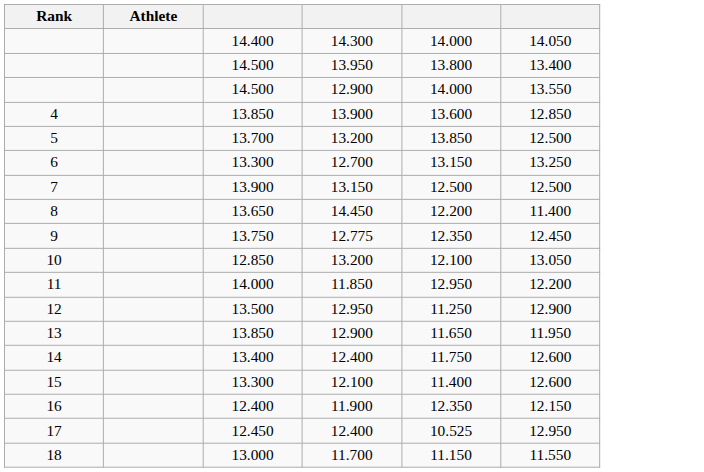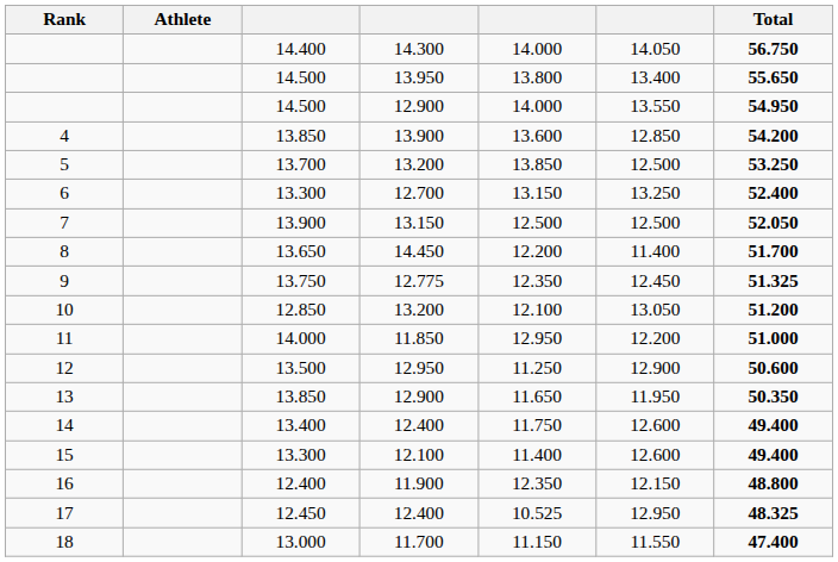 <table class="wikitable" style="text-align:center">
 <tr>
 <th style="width:6em">Rank</th>
 <th style="width:6em">Athlete</th>
 <th style="width:6em"></th>
 <th style="width:6em"></th>
 <th style="width:6em"></th>
 <th style="width:6em"></th>
+<th style="width:6em">Total</th>
 </tr>
 <tr>
 <td></td>
 <td align="left"></td>
 <td>14.400</td>
 <td>14.300</td>
 <td>14.000</td>
 <td>14.050</td>
+<td><strong>56.750</strong></td>
 </tr>
 <tr>
 <td></td>
 <td align="left"></td>
 <td>14.500</td>
 <td>13.950</td>
 <td>13.800</td>
 <td>13.400</td>
+<td><strong>55.650</strong></td>
 </tr>
 <tr>
 <td></td>
 <td align="left"></td>
 <td>14.500</td>
 <td>12.900</td>
 <td>14.000</td>
 <td>13.550</td>
+<td><strong>54.950</strong></td>
 </tr>
 <tr>
 <td>4</td>
 <td align="left"></td>
 <td>13.850</td>
 <td>13.900</td>
 <td>13.600</td>
 <td>12.850</td>
+<td><strong>54.200</strong></td>
 </tr>
 <tr>
 <td>5</td>
 <td align="left"></td>
 <td>13.700</td>
 <td>13.200</td>
 <td>13.850</td>
 <td>12.500</td>
+<td><strong>53.250</strong></td>
 </tr>
 <tr>
 <td>6</td>
 <td align="left"></td>
 <td>13.300</td>
 <td>12.700</td>
 <td>13.150</td>
 <td>13.250</td>
+<td><strong>52.400</strong></td>
 </tr>
 <tr>
 <td>7</td>
 <td align="left"></td>
 <td>13.900</td>
 <td>13.150</td>
 <td>12.500</td>
 <td>12.500</td>
+<td><strong>52.050</strong></td>
 </tr>
 <tr>
 <td>8</td>
 <td align="left"></td>
 <td>13.650</td>
 <td>14.450</td>
 <td>12.200</td>
 <td>11.400</td>
+<td><strong>51.700</strong></td>
 </tr>
 <tr>
 <td>9</td>
 <td align="left"></td>
 <td>13.750</td>
 <td>12.775</td>
 <td>12.350</td>
 <td>12.450</td>
+<td><strong>51.325</strong></td>
 </tr>
 <tr>
 <td>10</td>
 <td align="left"></td>
 <td>12.850</td>
 <td>13.200</td>
 <td>12.100</td>
 <td>13.050</td>
+<td><strong>51.200</strong></td>
 </tr>
 <tr>
 <td>11</td>
 <td align="left"></td>
 <td>14.000</td>
 <td>11.850</td>
 <td>12.950</td>
 <td>12.200</td>
+<td><strong>51.000</strong></td>
 </tr>
 <tr>
 <td>12</td>
 <td align="left"></td>
 <td>13.500</td>
 <td>12.950</td>
 <td>11.250</td>
 <td>12.900</td>
+<td><strong>50.600</strong></td>
 </tr>
 <tr>
 <td>13</td>
 <td align="left"></td>
 <td>13.850</td>
 <td>12.900</td>
 <td>11.650</td>
 <td>11.950</td>
+<td><strong>50.350</strong></td>
 </tr>
 <tr>
 <td>14</td>
 <td align="left"></td>
 <td>13.400</td>
 <td>12.400</td>
 <td>11.750</td>
 <td>12.600</td>
+<td><strong>49.400</strong></td>
 </tr>
 <tr>
 <td>15</td>
 <td align="left"></td>
 <td>13.300</td>
 <td>12.100</td>
 <td>11.400</td>
 <td>12.600</td>
+<td><strong>49.400</strong></td>
 </tr>
 <tr>
 <td>16</td>
 <td align="left"></td>
 <td>12.400</td>
 <td>11.900</td>
 <td>12.350</td>
 <td>12.150</td>
+<td><strong>48.800</strong></td>
 </tr>
 <tr>
 <td>17</td>
 <td align="left"></td>
 <td>12.450</td>
 <td>12.400</td>
 <td>10.525</td>
 <td>12.950</td>
+<td><strong>48.325</strong></td>
 </tr>
 <tr>
 <td>18</td>
 <td align="left"></td>
 <td>13.000</td>
 <td>11.700</td>
 <td>11.150</td>
 <td>11.550</td>
+<td><strong>47.400</strong></td>
 </tr>
 </table>
